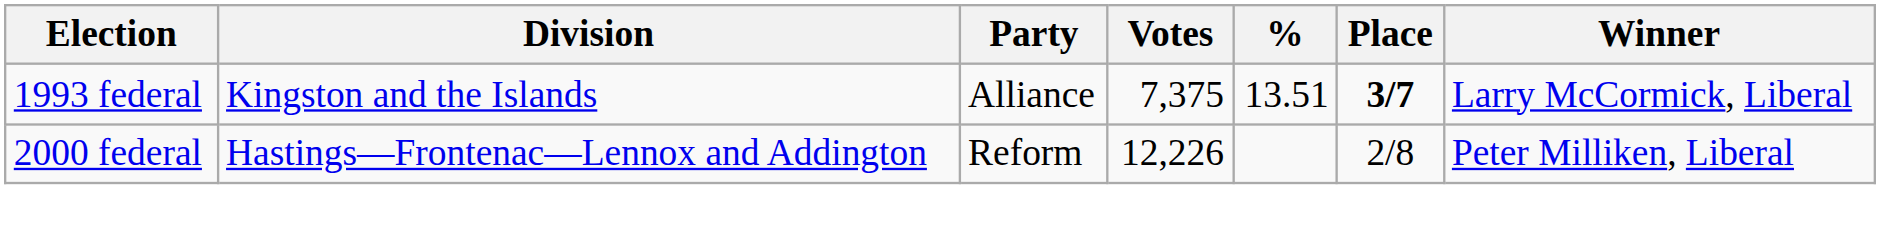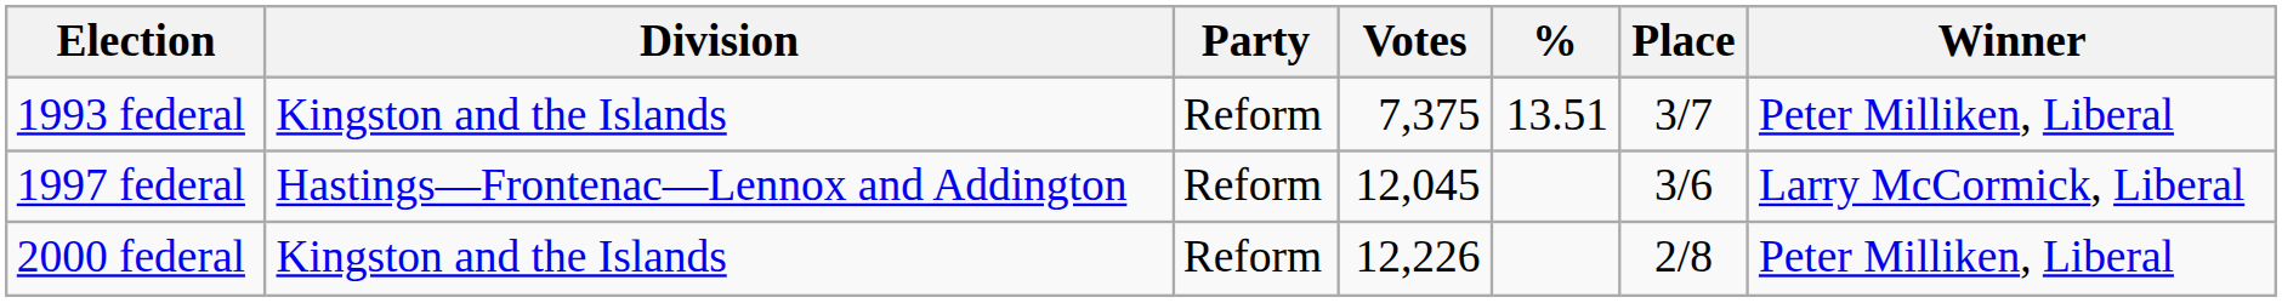 <table class="wikitable" width="800">
 <tr>
 <th align="left">Election</th>
 <th align="left">Division</th>
 <th align="left">Party</th>
 <th align="right">Votes</th>
 <th align="right">%</th>
 <th align="center">Place</th>
 <th align="center">Winner</th>
 </tr>
 <tr>
 <td align="left"><a href='#'>1993 federal</a></td>
 <td align="left"><a href='#'>Kingston and the Islands</a></td>
-<td align="left">Alliance</td>
+<td align="left">Reform</td>
 <td align="right">7,375</td>
 <td align="right">13.51</td>
-<td align="center"><strong>3/7</strong></td>
+<td align="center">3/7</td>
+<td align="left"><a href='#'>Peter Milliken</a>, <a href='#'>Liberal</a></td>
+</tr>
+<tr>
+<td align="left"><a href='#'>1997 federal</a></td>
+<td align="left"><a href='#'>Hastings—Frontenac—Lennox and Addington</a></td>
+<td align="left">Reform</td>
+<td align="right">12,045</td>
+<td align="right"></td>
+<td align="center">3/6</td>
 <td align="left"><a href='#'>Larry McCormick</a>, <a href='#'>Liberal</a></td>
 </tr>
 <tr>
 <td align="left"><a href='#'>2000 federal</a></td>
-<td align="left"><a href='#'>Hastings—Frontenac—Lennox and Addington</a></td>
+<td align="left"><a href='#'>Kingston and the Islands</a></td>
 <td align="left">Reform</td>
 <td align="right">12,226</td>
 <td align="right"></td>
 <td align="center">2/8</td>
 <td align="left"><a href='#'>Peter Milliken</a>, <a href='#'>Liberal</a></td>
 </tr>
 </table>
